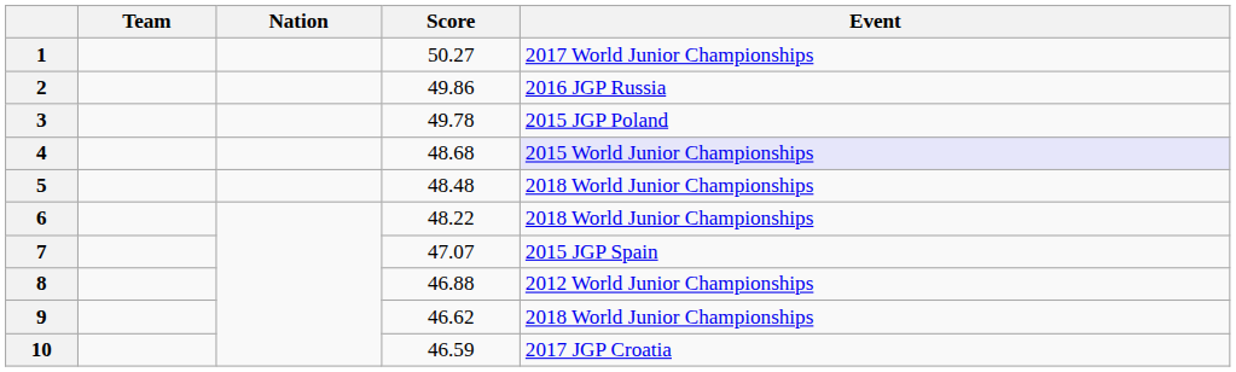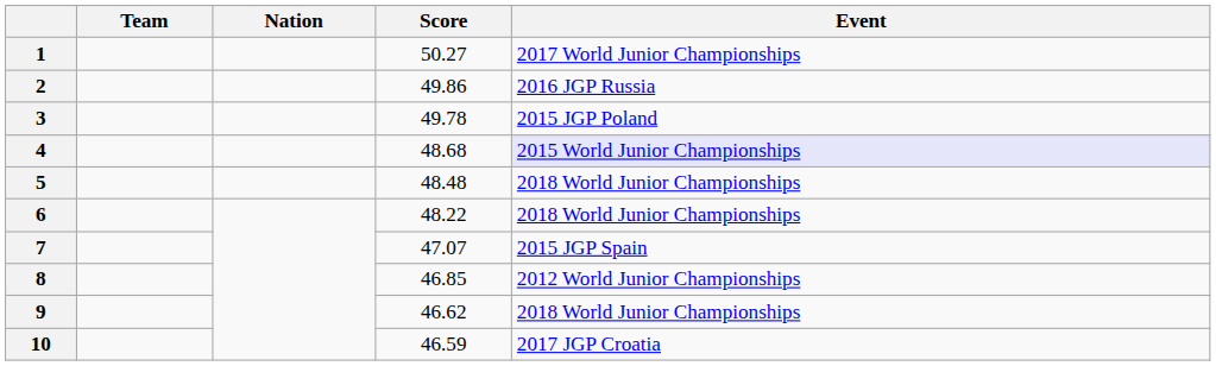 <table class="wikitable unsortable" style="text-align:left; width:75%">
 <tr>
 <th scope="col"></th>
 <th scope="col">Team</th>
 <th scope="col">Nation</th>
 <th scope="col">Score</th>
 <th scope="col">Event</th>
 </tr>
 <tr>
 <th scope="row">1</th>
 <td></td>
 <td></td>
 <td style="text-align:center">50.27</td>
 <td><a href='#'>2017 World Junior Championships</a></td>
 </tr>
 <tr>
 <th scope="row">2</th>
 <td></td>
 <td></td>
 <td style="text-align:center">49.86</td>
 <td><a href='#'>2016 JGP Russia</a></td>
 </tr>
 <tr>
 <th scope="row">3</th>
 <td></td>
 <td></td>
 <td style="text-align:center">49.78</td>
 <td><a href='#'>2015 JGP Poland</a></td>
 </tr>
 <tr>
 <th scope="row">4</th>
 <td></td>
 <td></td>
 <td style="text-align:center">48.68</td>
 <td style="background: lavender;"><a href='#'>2015 World Junior Championships</a></td>
 </tr>
 <tr>
 <th scope="row">5</th>
 <td></td>
 <td></td>
 <td style="text-align:center">48.48</td>
 <td><a href='#'>2018 World Junior Championships</a></td>
 </tr>
 <tr>
 <th scope="row">6</th>
 <td></td>
 <td rowspan="5"></td>
 <td style="text-align:center">48.22</td>
 <td><a href='#'>2018 World Junior Championships</a></td>
 </tr>
 <tr>
 <th scope="row">7</th>
 <td></td>
 <td style="text-align:center">47.07</td>
 <td><a href='#'>2015 JGP Spain</a></td>
 </tr>
 <tr>
 <th scope="row">8</th>
 <td></td>
-<td style="text-align:center">46.88</td>
+<td style="text-align:center">46.85</td>
 <td><a href='#'>2012 World Junior Championships</a></td>
 </tr>
 <tr>
 <th scope="row">9</th>
 <td></td>
 <td style="text-align:center">46.62</td>
 <td><a href='#'>2018 World Junior Championships</a></td>
 </tr>
 <tr>
 <th scope="row">10</th>
 <td></td>
 <td style="text-align:center">46.59</td>
 <td><a href='#'>2017 JGP Croatia</a></td>
 </tr>
 </table>
